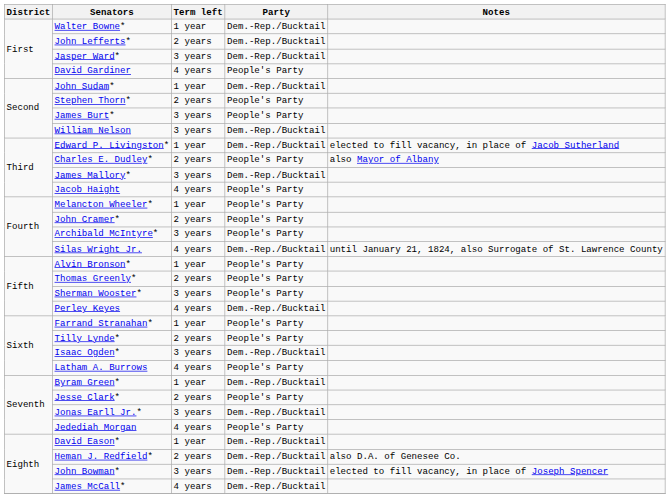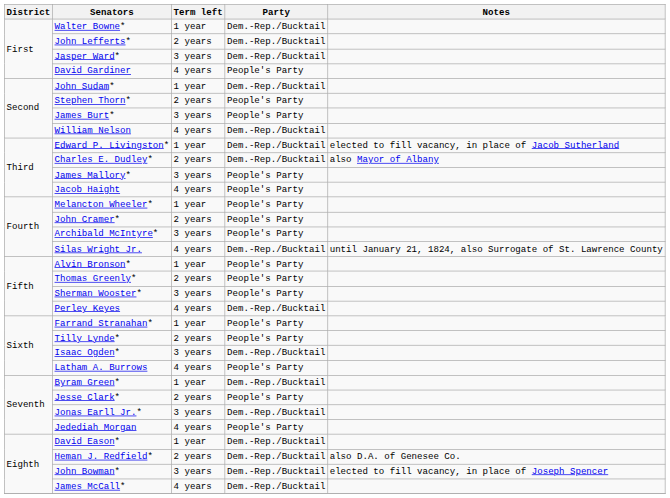 <table class=wikitable>
 <tr>
 <th>District</th>
 <th>Senators</th>
 <th>Term left</th>
 <th>Party</th>
 <th>Notes</th>
 </tr>
 <tr>
 <td rowspan="4">First</td>
 <td><a href='#'>Walter Bowne</a>*</td>
 <td>1 year</td>
 <td>Dem.-Rep./Bucktail</td>
 <td></td>
 </tr>
 <tr>
 <td><a href='#'>John Lefferts</a>*</td>
 <td>2 years</td>
 <td>Dem.-Rep./Bucktail</td>
 <td></td>
 </tr>
 <tr>
 <td><a href='#'>Jasper Ward</a>*</td>
 <td>3 years</td>
 <td>Dem.-Rep./Bucktail</td>
 <td></td>
 </tr>
 <tr>
 <td><a href='#'>David Gardiner</a></td>
 <td>4 years</td>
 <td>People's Party</td>
 <td></td>
 </tr>
 <tr>
 <td rowspan="4">Second</td>
 <td><a href='#'>John Sudam</a>*</td>
 <td>1 year</td>
 <td>Dem.-Rep./Bucktail</td>
 <td></td>
 </tr>
 <tr>
 <td><a href='#'>Stephen Thorn</a>*</td>
 <td>2 years</td>
 <td>People's Party</td>
 <td></td>
 </tr>
 <tr>
 <td><a href='#'>James Burt</a>*</td>
 <td>3 years</td>
 <td>People's Party</td>
 <td></td>
 </tr>
 <tr>
 <td><a href='#'>William Nelson</a></td>
-<td>3 years</td>
+<td>4 years</td>
 <td>Dem.-Rep./Bucktail</td>
 <td></td>
 </tr>
 <tr>
 <td rowspan="4">Third</td>
 <td><a href='#'>Edward P. Livingston</a>*</td>
 <td>1 year</td>
 <td>Dem.-Rep./Bucktail</td>
 <td>elected to fill vacancy, in place of <a href='#'>Jacob Sutherland</a></td>
 </tr>
 <tr>
 <td><a href='#'>Charles E. Dudley</a>*</td>
 <td>2 years</td>
-<td>People's Party</td>
+<td>Dem.-Rep./Bucktail</td>
 <td>also <a href='#'>Mayor of Albany</a></td>
 </tr>
 <tr>
 <td><a href='#'>James Mallory</a>*</td>
 <td>3 years</td>
-<td>Dem.-Rep./Bucktail</td>
+<td>People's Party</td>
 <td></td>
 </tr>
 <tr>
 <td><a href='#'>Jacob Haight</a></td>
 <td>4 years</td>
 <td>People's Party</td>
 <td></td>
 </tr>
 <tr>
 <td rowspan="4">Fourth</td>
 <td><a href='#'>Melancton Wheeler</a>*</td>
 <td>1 year</td>
 <td>People's Party</td>
 <td></td>
 </tr>
 <tr>
 <td><a href='#'>John Cramer</a>*</td>
 <td>2 years</td>
 <td>People's Party</td>
 <td></td>
 </tr>
 <tr>
 <td><a href='#'>Archibald McIntyre</a>*</td>
 <td>3 years</td>
 <td>People's Party</td>
 <td></td>
 </tr>
 <tr>
 <td><a href='#'>Silas Wright Jr.</a></td>
 <td>4 years</td>
 <td>Dem.-Rep./Bucktail</td>
 <td>until January 21, 1824, also Surrogate of St. Lawrence County</td>
 </tr>
 <tr>
 <td rowspan="4">Fifth</td>
 <td><a href='#'>Alvin Bronson</a>*</td>
 <td>1 year</td>
 <td>People's Party</td>
 <td></td>
 </tr>
 <tr>
 <td><a href='#'>Thomas Greenly</a>*</td>
 <td>2 years</td>
 <td>People's Party</td>
 <td></td>
 </tr>
 <tr>
 <td><a href='#'>Sherman Wooster</a>*</td>
 <td>3 years</td>
 <td>People's Party</td>
 <td></td>
 </tr>
 <tr>
 <td><a href='#'>Perley Keyes</a></td>
 <td>4 years</td>
 <td>Dem.-Rep./Bucktail</td>
 <td></td>
 </tr>
 <tr>
 <td rowspan="4">Sixth</td>
 <td><a href='#'>Farrand Stranahan</a>*</td>
 <td>1 year</td>
 <td>People's Party</td>
 <td></td>
 </tr>
 <tr>
 <td><a href='#'>Tilly Lynde</a>*</td>
 <td>2 years</td>
 <td>People's Party</td>
 <td></td>
 </tr>
 <tr>
 <td><a href='#'>Isaac Ogden</a>*</td>
 <td>3 years</td>
 <td>Dem.-Rep./Bucktail</td>
 <td></td>
 </tr>
 <tr>
 <td><a href='#'>Latham A. Burrows</a></td>
 <td>4 years</td>
 <td>People's Party</td>
 <td></td>
 </tr>
 <tr>
 <td rowspan="4">Seventh</td>
 <td><a href='#'>Byram Green</a>*</td>
 <td>1 year</td>
 <td>Dem.-Rep./Bucktail</td>
 <td></td>
 </tr>
 <tr>
 <td><a href='#'>Jesse Clark</a>*</td>
 <td>2 years</td>
 <td>People's Party</td>
 <td></td>
 </tr>
 <tr>
 <td><a href='#'>Jonas Earll Jr.</a>*</td>
 <td>3 years</td>
 <td>Dem.-Rep./Bucktail</td>
 <td></td>
 </tr>
 <tr>
 <td><a href='#'>Jedediah Morgan</a></td>
 <td>4 years</td>
 <td>People's Party</td>
 <td></td>
 </tr>
 <tr>
 <td rowspan="4">Eighth</td>
 <td><a href='#'>David Eason</a>*</td>
 <td>1 year</td>
 <td>Dem.-Rep./Bucktail</td>
 <td></td>
 </tr>
 <tr>
 <td><a href='#'>Heman J. Redfield</a>*</td>
 <td>2 years</td>
 <td>Dem.-Rep./Bucktail</td>
 <td>also D.A. of Genesee Co.</td>
 </tr>
 <tr>
 <td><a href='#'>John Bowman</a>*</td>
 <td>3 years</td>
 <td>Dem.-Rep./Bucktail</td>
 <td>elected to fill vacancy, in place of <a href='#'>Joseph Spencer</a></td>
 </tr>
 <tr>
 <td><a href='#'>James McCall</a>*</td>
 <td>4 years</td>
 <td>Dem.-Rep./Bucktail</td>
 <td></td>
 </tr>
 <tr>
 </tr>
 </table>
